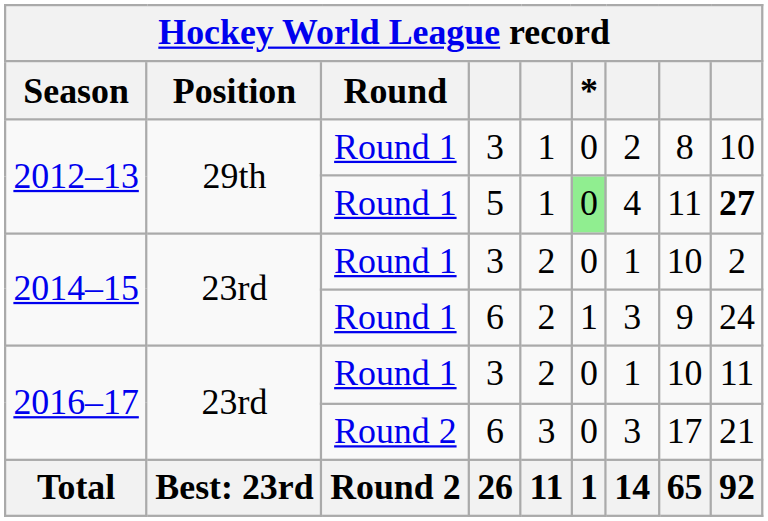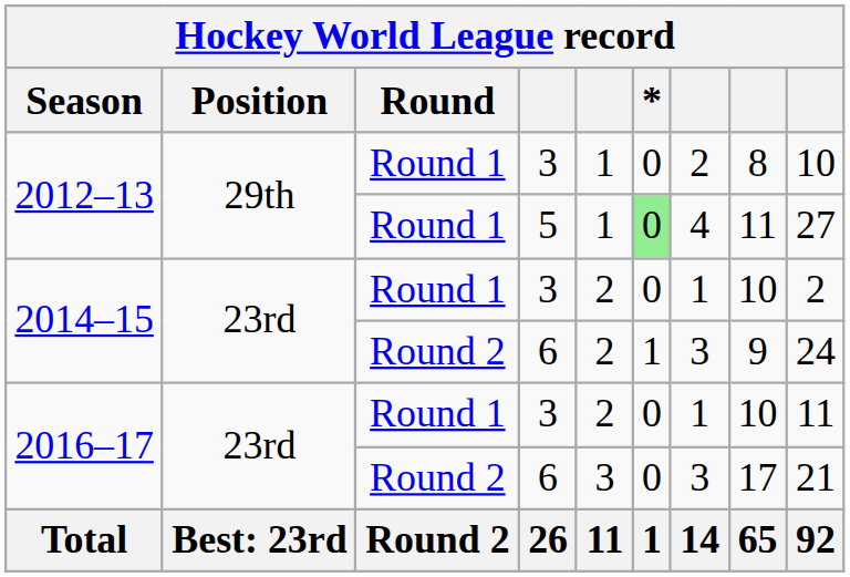 <table class="wikitable" style="text-align: center;">
 <tr>
 <th colspan=9><a href='#'>Hockey World League</a> record</th>
 </tr>
 <tr>
 <th>Season</th>
 <th>Position</th>
 <th>Round</th>
 <th></th>
 <th></th>
 <th> *</th>
 <th></th>
 <th></th>
 <th></th>
 </tr>
 <tr>
 <td rowspan=2><a href='#'>2012–13</a></td>
 <td rowspan=2>29th</td>
 <td><a href='#'>Round 1</a></td>
 <td>3</td>
 <td>1</td>
 <td>0</td>
 <td>2</td>
 <td>8</td>
 <td>10</td>
 </tr>
 <tr>
 <td><a href='#'>Round 1</a></td>
 <td>5</td>
 <td>1</td>
 <td style="background: lightgreen;">0</td>
 <td>4</td>
 <td>11</td>
-<td><strong>27</strong></td>
+<td>27</td>
 </tr>
 <tr>
 <td rowspan=2><a href='#'>2014–15</a></td>
 <td rowspan=2>23rd</td>
 <td><a href='#'>Round 1</a></td>
 <td>3</td>
 <td>2</td>
 <td>0</td>
 <td>1</td>
 <td>10</td>
 <td>2</td>
 </tr>
 <tr>
-<td><a href='#'>Round 1</a></td>
+<td><a href='#'>Round 2</a></td>
 <td>6</td>
 <td>2</td>
 <td>1</td>
 <td>3</td>
 <td>9</td>
 <td>24</td>
 </tr>
 <tr>
 <td rowspan=2><a href='#'>2016–17</a></td>
 <td rowspan=2>23rd</td>
 <td><a href='#'>Round 1</a></td>
 <td>3</td>
 <td>2</td>
 <td>0</td>
 <td>1</td>
 <td>10</td>
 <td>11</td>
 </tr>
 <tr>
 <td><a href='#'>Round 2</a></td>
 <td>6</td>
 <td>3</td>
 <td>0</td>
 <td>3</td>
 <td>17</td>
 <td>21</td>
 </tr>
 <tr>
 <th>Total</th>
 <th>Best: 23rd</th>
 <th>Round 2</th>
 <th>26</th>
 <th>11</th>
 <th>1</th>
 <th>14</th>
 <th>65</th>
 <th>92</th>
 </tr>
 </table>
